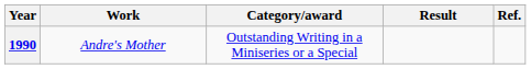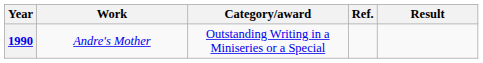 <table class=wikitable>
 <tr>
 <th width=5%>Year</th>
 <th width=30%>Work</th>
 <th width=32%>Category/award</th>
+<th width=5%>Ref.</th>
 <th width=20%>Result</th>
-<th width=5%>Ref.</th>
 </tr>
 <tr>
 <th Scope=row><a href='#'>1990</a></th>
 <td align=center><em><a href='#'>Andre's Mother</a></em></td>
 <td align=center><a href='#'>Outstanding Writing in a Miniseries or a Special</a></td>
+<td align=center></td>
 <td></td>
-<td align=center></td>
 </tr>
 </table>
